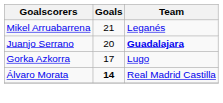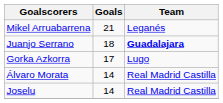 <table class="wikitable sortable">
 <tr>
 <th>Goalscorers</th>
 <th>Goals</th>
 <th>Team</th>
 </tr>
 <tr>
 <td> <a href='#'>Mikel Arruabarrena</a></td>
 <td align=center>21</td>
 <td><a href='#'>Leganés</a></td>
 </tr>
 <tr>
 <td> <a href='#'>Juanjo Serrano</a></td>
-<td align=center>20</td>
+<td align=center>18</td>
 <td><strong><a href='#'>Guadalajara</a></strong></td>
 </tr>
 <tr>
 <td> <a href='#'>Gorka Azkorra</a></td>
 <td align=center>17</td>
 <td><a href='#'>Lugo</a></td>
 </tr>
 <tr>
 <td> <a href='#'>Álvaro Morata</a></td>
-<td align=center><strong>14</strong></td>
+<td align=center>14</td>
+<td><a href='#'>Real Madrid Castilla</a></td>
+</tr>
+<tr>
+<td> <a href='#'>Joselu</a></td>
+<td align=center>14</td>
 <td><a href='#'>Real Madrid Castilla</a></td>
 </tr>
 <tr>
 </tr>
 </table>
